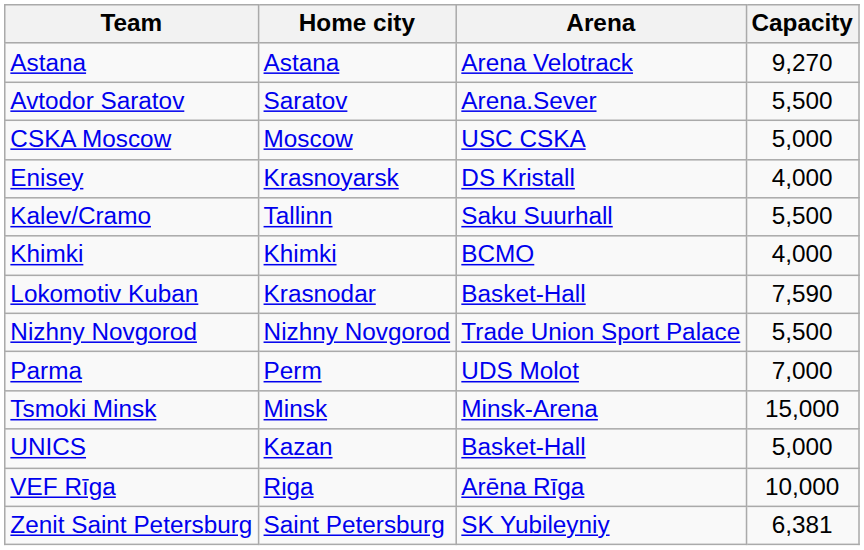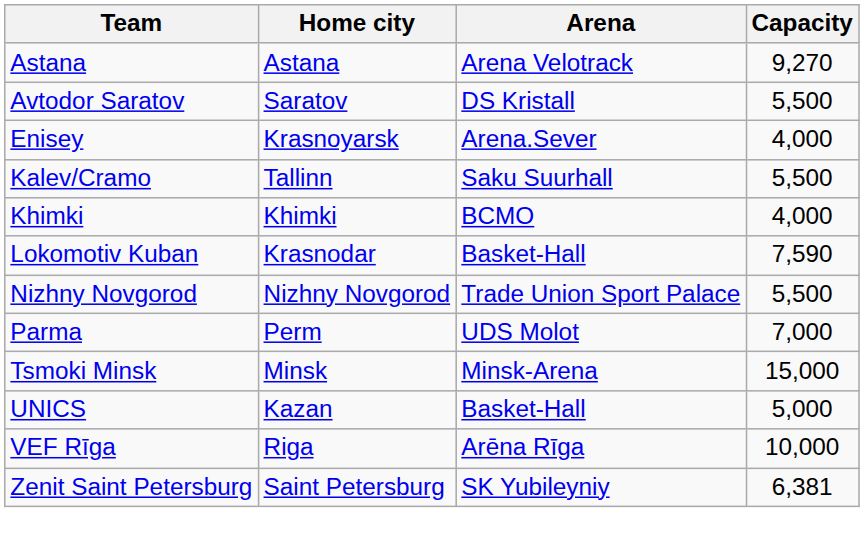 <table class="wikitable sortable">
 <tr>
 <th>Team</th>
 <th>Home city</th>
 <th>Arena</th>
 <th>Capacity</th>
 </tr>
 <tr>
 <td> <a href='#'>Astana</a></td>
 <td><a href='#'>Astana</a></td>
 <td><a href='#'>Arena Velotrack</a></td>
 <td style="text-align:center">9,270</td>
 </tr>
 <tr>
 <td> <a href='#'>Avtodor Saratov</a></td>
 <td><a href='#'>Saratov</a></td>
-<td><a href='#'>Arena.Sever</a></td>
+<td><a href='#'>DS Kristall</a></td>
 <td style="text-align:center">5,500</td>
-</tr>
-<tr>
-<td> <a href='#'>CSKA Moscow</a></td>
-<td><a href='#'>Moscow</a></td>
-<td><a href='#'>USC CSKA</a></td>
-<td style="text-align:center">5,000</td>
 </tr>
 <tr>
 <td> <a href='#'>Enisey</a></td>
 <td><a href='#'>Krasnoyarsk</a></td>
-<td><a href='#'>DS Kristall</a></td>
+<td><a href='#'>Arena.Sever</a></td>
 <td style="text-align:center">4,000</td>
 </tr>
 <tr>
 <td> <a href='#'>Kalev/Cramo</a></td>
 <td><a href='#'>Tallinn</a></td>
 <td><a href='#'>Saku Suurhall</a></td>
 <td style="text-align:center">5,500</td>
 </tr>
 <tr>
 <td> <a href='#'>Khimki</a></td>
 <td><a href='#'>Khimki</a></td>
 <td><a href='#'>BCMO</a></td>
 <td style="text-align:center">4,000</td>
 </tr>
 <tr>
 <td> <a href='#'>Lokomotiv Kuban</a></td>
 <td><a href='#'>Krasnodar</a></td>
 <td><a href='#'>Basket-Hall</a></td>
 <td style="text-align:center">7,590</td>
 </tr>
 <tr>
 <td> <a href='#'>Nizhny Novgorod</a></td>
 <td><a href='#'>Nizhny Novgorod</a></td>
 <td><a href='#'>Trade Union Sport Palace</a></td>
 <td style="text-align:center">5,500</td>
 </tr>
 <tr>
 <td> <a href='#'>Parma</a></td>
 <td><a href='#'>Perm</a></td>
 <td><a href='#'>UDS Molot</a></td>
 <td style="text-align:center">7,000</td>
 </tr>
 <tr>
 <td> <a href='#'>Tsmoki Minsk</a></td>
 <td><a href='#'>Minsk</a></td>
 <td><a href='#'>Minsk-Arena</a></td>
 <td style="text-align:center">15,000</td>
 </tr>
 <tr>
 <td> <a href='#'>UNICS</a></td>
 <td><a href='#'>Kazan</a></td>
 <td><a href='#'>Basket-Hall</a></td>
 <td style="text-align:center">5,000</td>
 </tr>
 <tr>
 <td> <a href='#'>VEF Rīga</a></td>
 <td><a href='#'>Riga</a></td>
 <td><a href='#'>Arēna Rīga</a></td>
 <td style="text-align:center">10,000</td>
 </tr>
 <tr>
 <td> <a href='#'>Zenit Saint Petersburg</a></td>
 <td><a href='#'>Saint Petersburg</a></td>
 <td><a href='#'>SK Yubileyniy</a></td>
 <td style="text-align:center">6,381</td>
 </tr>
 </table>
